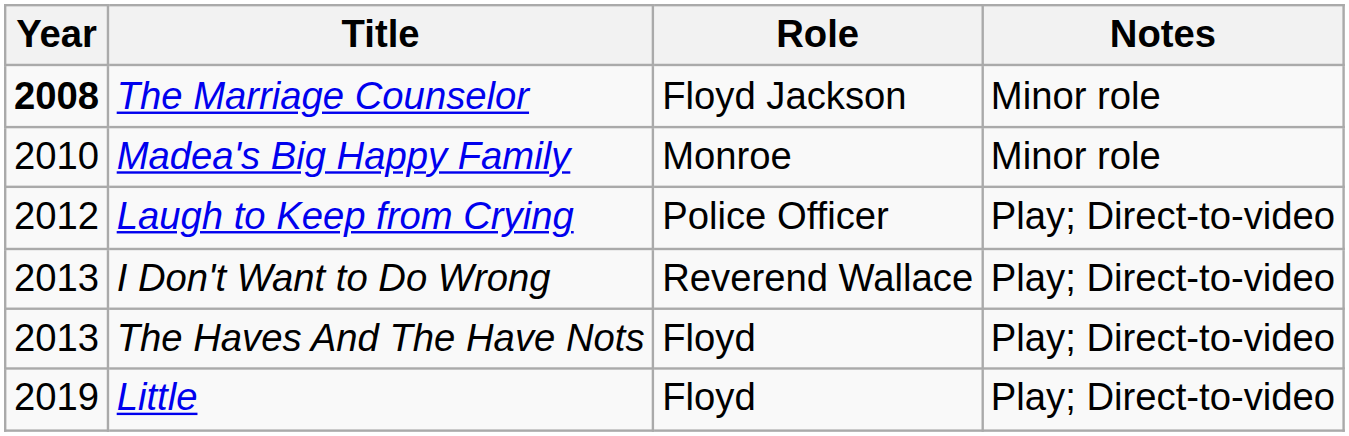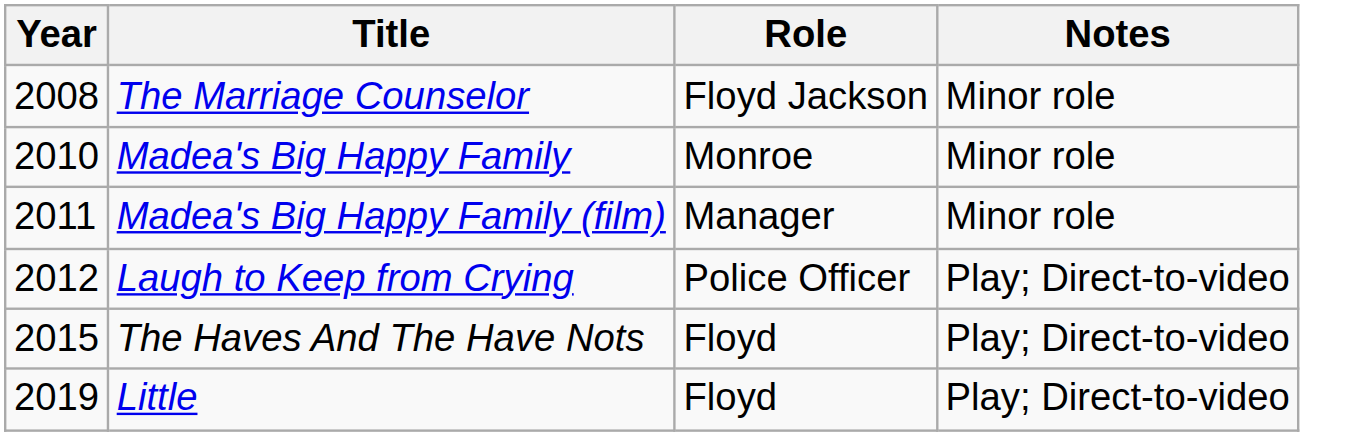 <table class="wikitable sortable">
 <tr>
 <th>Year</th>
 <th>Title</th>
 <th>Role</th>
 <th class="unsortable">Notes</th>
 </tr>
 <tr>
-<td><strong>2008</strong></td>
+<td>2008</td>
 <td><em><a href='#'>The Marriage Counselor</a></em></td>
 <td>Floyd Jackson</td>
 <td>Minor role</td>
 </tr>
 <tr>
 <td>2010</td>
 <td><em><a href='#'>Madea's Big Happy Family</a></em></td>
 <td>Monroe</td>
 <td>Minor role</td>
 </tr>
 <tr>
+<td>2011</td>
+<td><em><a href='#'>Madea's Big Happy Family (film)</a></em></td>
+<td>Manager</td>
+<td>Minor role</td>
+</tr>
+<tr>
 <td>2012</td>
 <td><em><a href='#'>Laugh to Keep from Crying</a></em></td>
 <td>Police Officer</td>
 <td>Play; Direct-to-video</td>
 </tr>
 <tr>
-<td>2013</td>
-<td><em>I Don't Want to Do Wrong</em></td>
-<td>Reverend Wallace</td>
-<td>Play; Direct-to-video</td>
-</tr>
-<tr>
-<td>2013</td>
+<td>2015</td>
 <td><em>The Haves And The Have Nots</em></td>
 <td>Floyd</td>
 <td>Play; Direct-to-video</td>
 </tr>
 <tr>
 <td>2019</td>
 <td><em><a href='#'>Little</a></em></td>
 <td>Floyd</td>
 <td>Play; Direct-to-video</td>
 </tr>
 </table>
